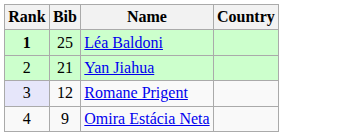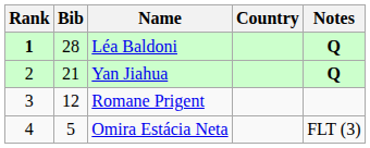 <table class="wikitable" style="text-align:center;">
 <tr>
 <th>Rank</th>
 <th>Bib</th>
 <th>Name</th>
 <th>Country</th>
+<th>Notes</th>
 </tr>
 <tr bgcolor=ccffcc>
 <td><strong>1</strong></td>
-<td>25</td>
+<td>28</td>
 <td align=left><a href='#'>Léa Baldoni</a></td>
 <td align=left></td>
+<td><strong>Q</strong></td>
 </tr>
 <tr bgcolor=ccffcc>
 <td>2</td>
 <td>21</td>
 <td align=left><a href='#'>Yan Jiahua</a></td>
 <td align=left></td>
+<td><strong>Q</strong></td>
 </tr>
 <tr>
-<td style="background: lavender;">3</td>
+<td>3</td>
 <td>12</td>
 <td align=left><a href='#'>Romane Prigent</a></td>
 <td align=left></td>
+<td></td>
 </tr>
 <tr>
 <td>4</td>
-<td>9</td>
+<td>5</td>
 <td align=left><a href='#'>Omira Estácia Neta</a></td>
 <td align=left></td>
+<td>FLT (3)</td>
 </tr>
 </table>
